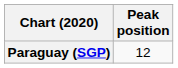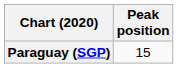 <table class="wikitable plainrowheaders" style="text-align:center">
 <tr>
 <th scope="col">Chart (2020)</th>
 <th scope="col">Peak<br>position</th>
 </tr>
 <tr>
 <th scope="row">Paraguay (<a href='#'>SGP</a>)</th>
-<td>12</td>
+<td>15</td>
 </tr>
 </table>
